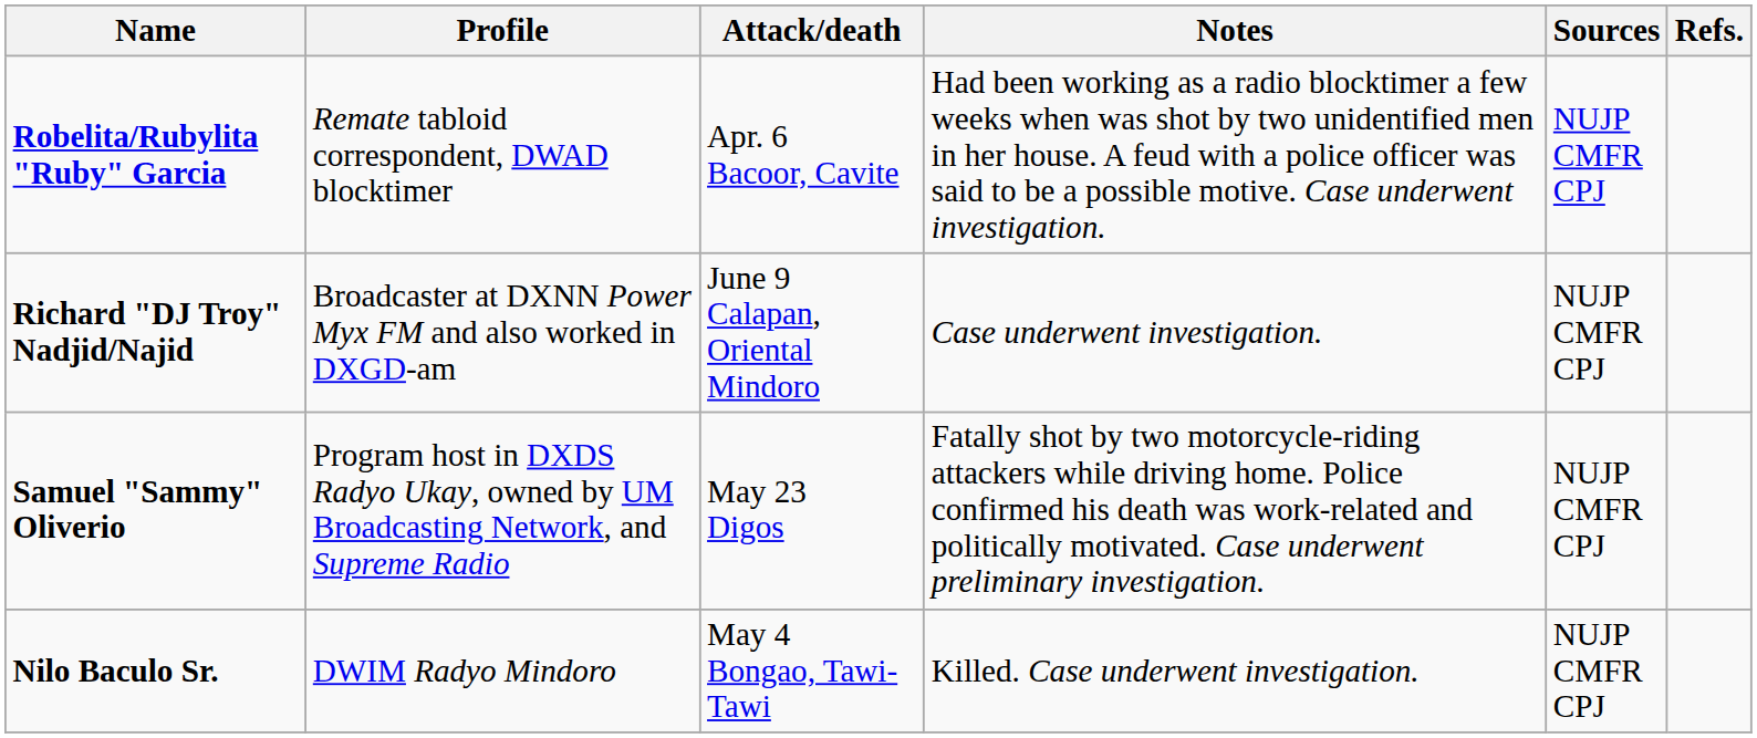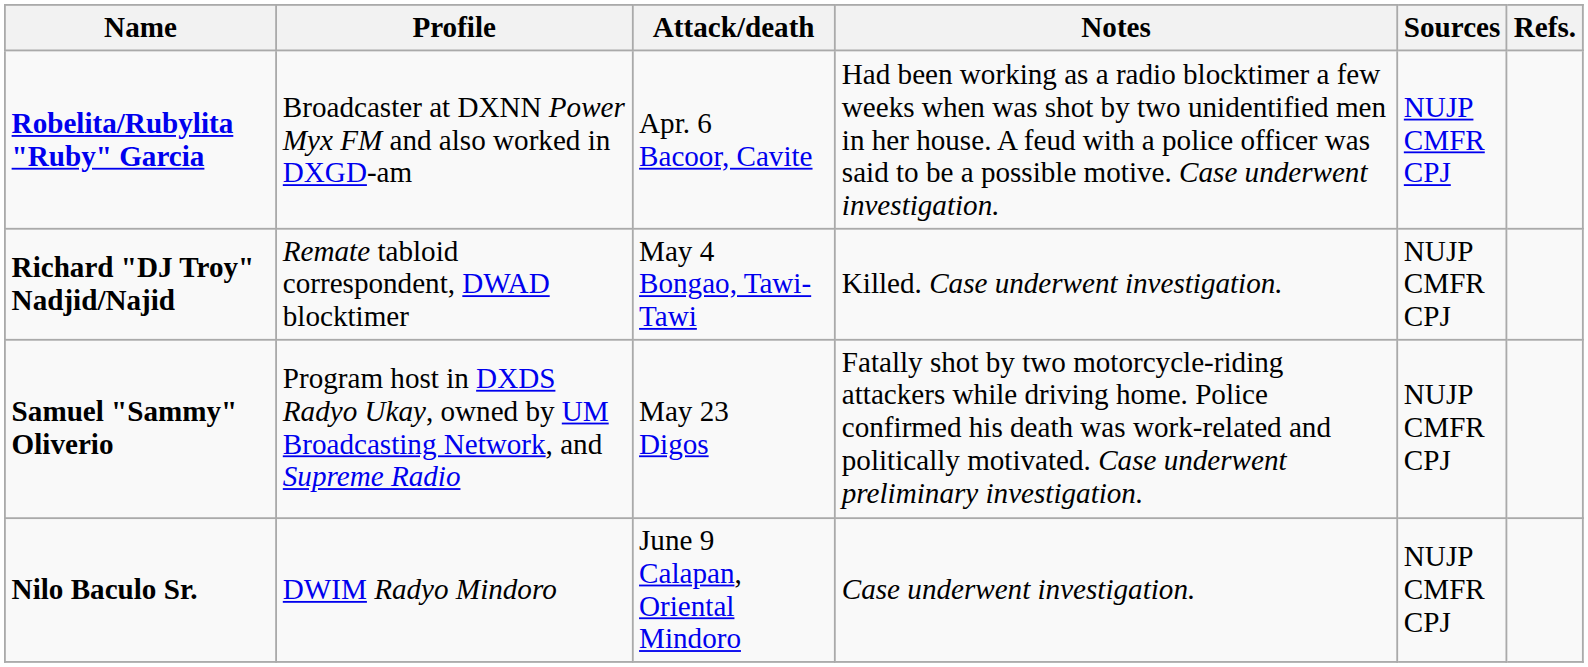 <table class="wikitable">
 <tr>
 <th>Name</th>
 <th>Profile</th>
 <th>Attack/death</th>
 <th>Notes</th>
 <th>Sources</th>
 <th>Refs.</th>
 </tr>
 <tr>
 <td><strong><a href='#'>Robelita/Rubylita "Ruby" Garcia</a></strong></td>
-<td><em>Remate</em> tabloid correspondent, <a href='#'>DWAD</a> blocktimer<br></td>
+<td>Broadcaster at DXNN <em>Power Myx FM</em> and also worked in <a href='#'>DXGD</a>-am</td>
 <td>Apr. 6<br><a href='#'>Bacoor, Cavite</a></td>
 <td>Had been working as a radio blocktimer a few weeks when was shot by two unidentified men in her house. A feud with a police officer was said to be a possible motive. <em>Case underwent investigation.</em></td>
 <td><a href='#'>NUJP</a><br><a href='#'>CMFR</a><br><a href='#'>CPJ</a></td>
 <td><br></td>
 </tr>
 <tr>
 <td><strong>Richard "DJ Troy" Nadjid/Najid</strong></td>
-<td>Broadcaster at DXNN <em>Power Myx FM</em> and also worked in <a href='#'>DXGD</a>-am</td>
-<td>June 9<br><a href='#'>Calapan</a>, <a href='#'>Oriental Mindoro</a></td>
-<td><em>Case underwent investigation.</em></td>
+<td><em>Remate</em> tabloid correspondent, <a href='#'>DWAD</a> blocktimer<br></td>
+<td>May 4<br><a href='#'>Bongao, Tawi-Tawi</a></td>
+<td>Killed. <em>Case underwent investigation.</em></td>
 <td>NUJP<br>CMFR<br>CPJ</td>
 <td></td>
 </tr>
 <tr>
 <td><strong>Samuel "Sammy" Oliverio</strong></td>
 <td>Program host in <a href='#'>DXDS</a> <em>Radyo Ukay</em>, owned by <a href='#'>UM Broadcasting Network</a>, and <em><a href='#'>Supreme Radio</a></em></td>
 <td>May 23<br><a href='#'>Digos</a></td>
 <td>Fatally shot by two motorcycle-riding attackers while driving home. Police confirmed his death was work-related and politically motivated. <em>Case underwent preliminary investigation.</em></td>
 <td>NUJP<br>CMFR<br>CPJ</td>
 <td><br></td>
 </tr>
 <tr>
 <td><strong>Nilo Baculo Sr.</strong></td>
 <td><a href='#'>DWIM</a> <em>Radyo Mindoro</em></td>
-<td>May 4<br><a href='#'>Bongao, Tawi-Tawi</a></td>
-<td>Killed. <em>Case underwent investigation.</em></td>
+<td>June 9<br><a href='#'>Calapan</a>, <a href='#'>Oriental Mindoro</a></td>
+<td><em>Case underwent investigation.</em></td>
 <td>NUJP<br>CMFR<br>CPJ</td>
 <td></td>
 </tr>
 </table>
